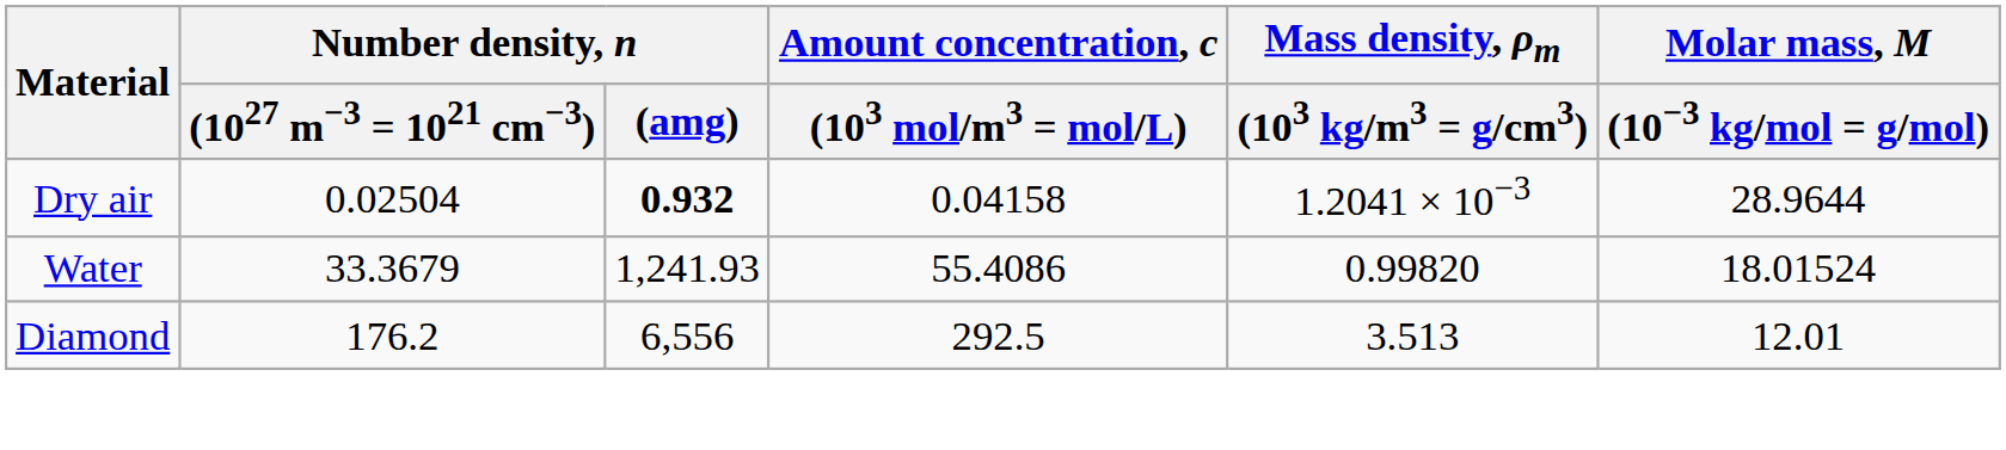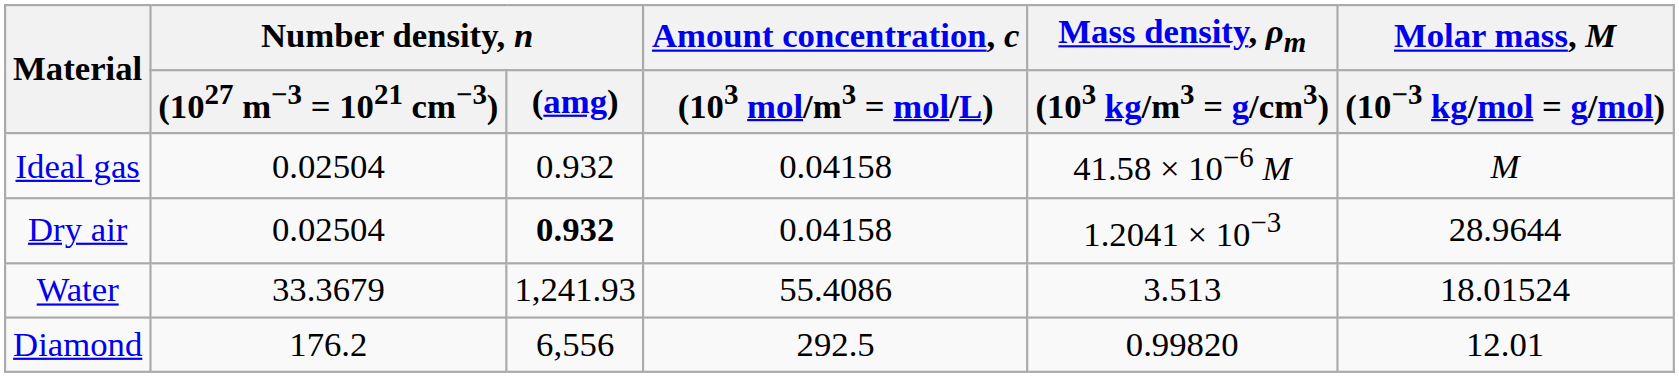 <table class="wikitable" align="center" style="text-align:center">
 <tr>
 <th rowspan="2">Material</th>
 <th colspan="2">Number density, <em>n</em></th>
 <th><a href='#'>Amount concentration</a>, <em>c</em></th>
 <th><a href='#'>Mass density</a>, <em>ρ</em><sub><em>m</em></sub></th>
 <th><a href='#'>Molar mass</a>, <em>M</em></th>
 </tr>
 <tr>
 <th>(10<sup>27</sup> m<sup>−3</sup> = 10<sup>21</sup> cm<sup>−3</sup>)</th>
 <th>(<a href='#'>amg</a>)</th>
 <th>(10<sup>3</sup> <a href='#'>mol</a>/m<sup>3</sup> = <a href='#'>mol</a>/<a href='#'>L</a>)</th>
 <th>(10<sup>3</sup> <a href='#'>kg</a>/m<sup>3</sup> = <a href='#'>g</a>/cm<sup>3</sup>)</th>
 <th>(10<sup>−3</sup> <a href='#'>kg</a>/<a href='#'>mol</a> = <a href='#'>g</a>/<a href='#'>mol</a>)</th>
 </tr>
 <tr>
+<td><a href='#'>Ideal gas</a></td>
+<td>0.02504</td>
+<td>0.932</td>
+<td>0.04158</td>
+<td>41.58 × 10<sup>−6</sup> <em>M</em></td>
+<td><em>M</em></td>
+</tr>
+<tr>
 <td><a href='#'>Dry air</a></td>
 <td>0.02504</td>
 <td><strong>0.932</strong></td>
 <td>0.04158</td>
 <td>1.2041 × 10<sup>−3</sup></td>
 <td>28.9644</td>
 </tr>
 <tr>
 <td><a href='#'>Water</a></td>
 <td>33.3679</td>
 <td>1,241.93</td>
 <td>55.4086</td>
-<td>0.99820</td>
+<td>3.513</td>
 <td>18.01524</td>
 </tr>
 <tr>
 <td><a href='#'>Diamond</a></td>
 <td>176.2</td>
 <td>6,556</td>
 <td>292.5</td>
-<td>3.513</td>
+<td>0.99820</td>
 <td>12.01</td>
 </tr>
 </table>
